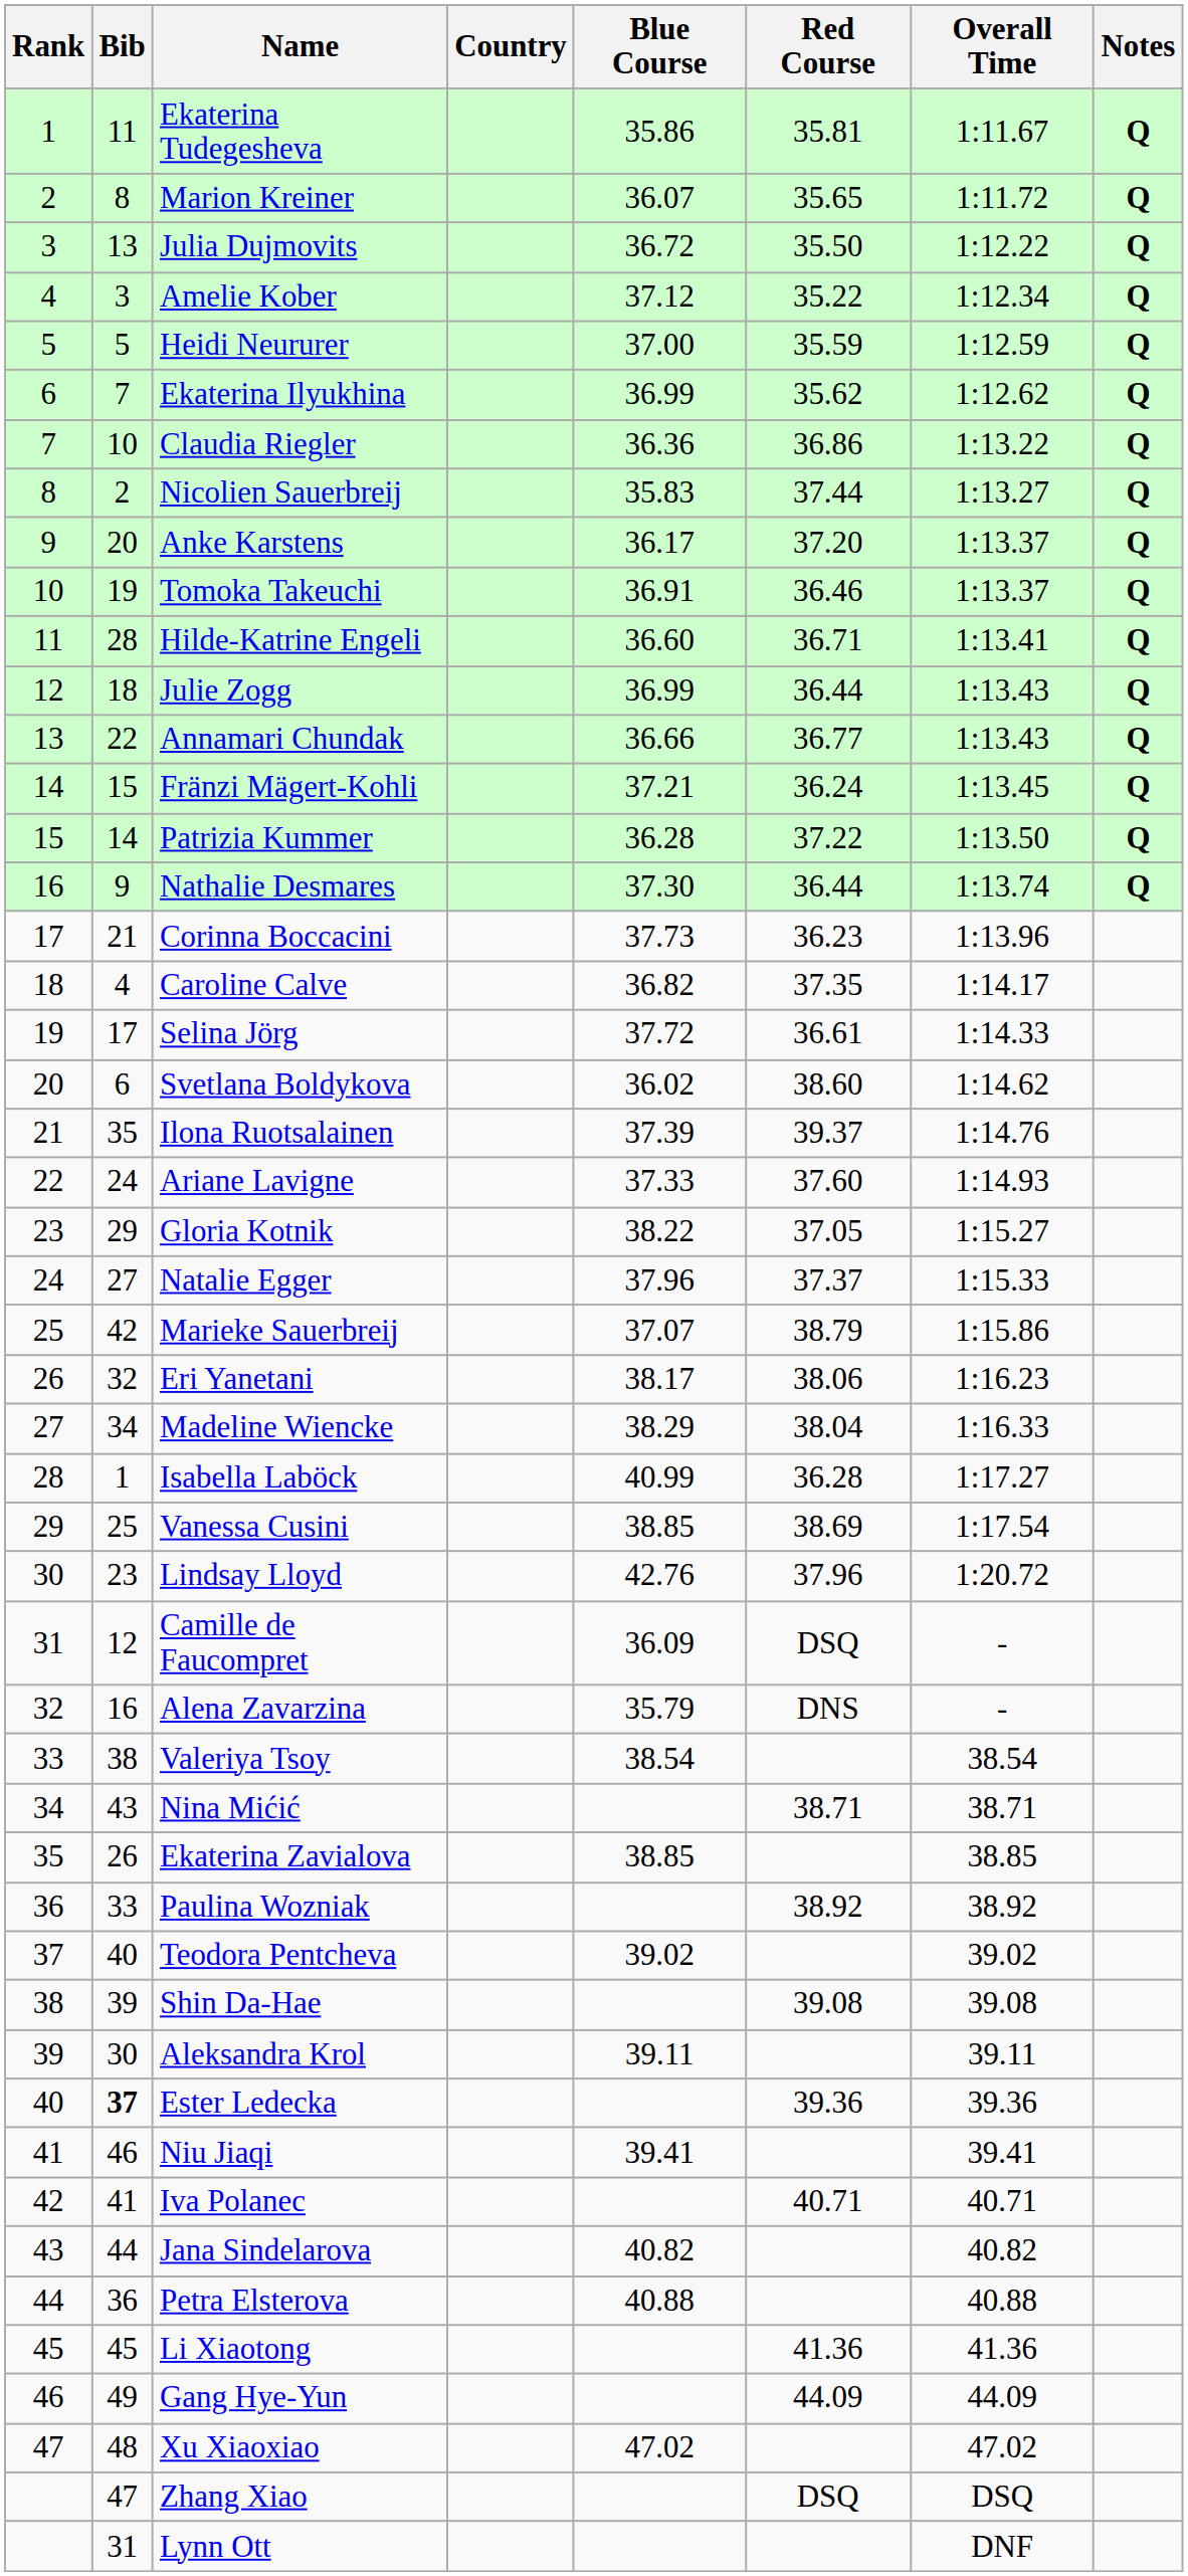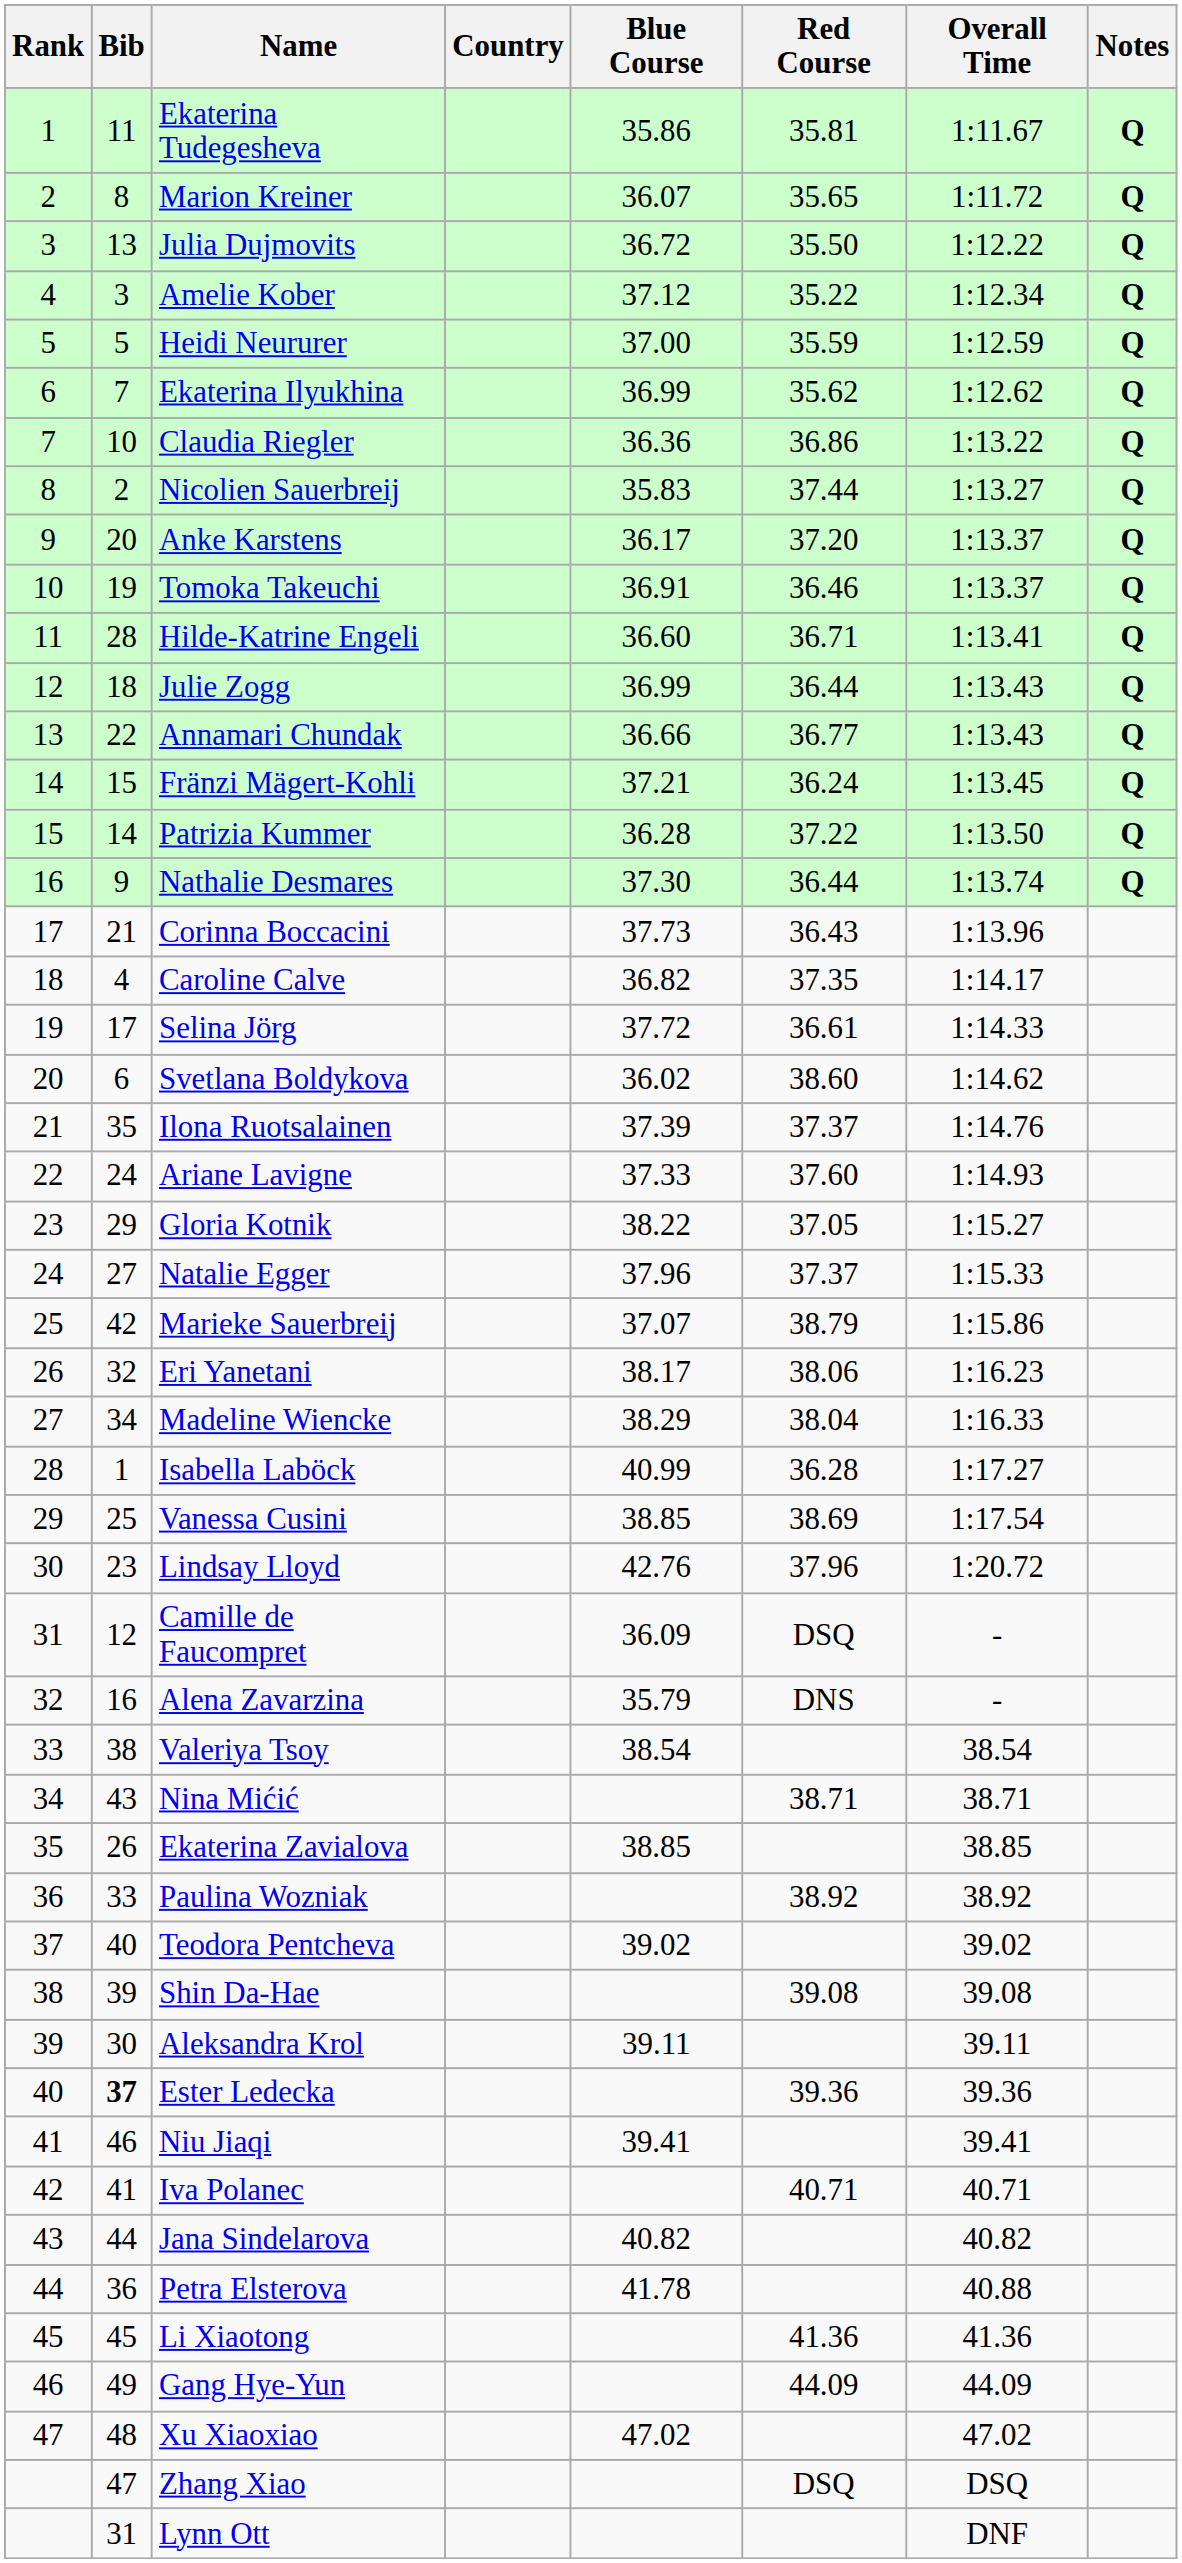 <table class="wikitable sortable" style="text-align:center">
 <tr>
 <th>Rank</th>
 <th>Bib</th>
 <th>Name</th>
 <th>Country</th>
 <th>Blue Course</th>
 <th>Red Course</th>
 <th>Overall Time</th>
 <th>Notes</th>
 </tr>
 <tr bgcolor="#ccffcc">
 <td>1</td>
 <td>11</td>
 <td align=left><a href='#'>Ekaterina Tudegesheva</a></td>
 <td align=left></td>
 <td>35.86</td>
 <td>35.81</td>
 <td>1:11.67</td>
 <td><strong>Q</strong></td>
 </tr>
 <tr bgcolor="#ccffcc">
 <td>2</td>
 <td>8</td>
 <td align=left><a href='#'>Marion Kreiner</a></td>
 <td align=left></td>
 <td>36.07</td>
 <td>35.65</td>
 <td>1:11.72</td>
 <td><strong>Q</strong></td>
 </tr>
 <tr bgcolor="#ccffcc">
 <td>3</td>
 <td>13</td>
 <td align=left><a href='#'>Julia Dujmovits</a></td>
 <td align=left></td>
 <td>36.72</td>
 <td>35.50</td>
 <td>1:12.22</td>
 <td><strong>Q</strong></td>
 </tr>
 <tr bgcolor="#ccffcc">
 <td>4</td>
 <td>3</td>
 <td align=left><a href='#'>Amelie Kober</a></td>
 <td align=left></td>
 <td>37.12</td>
 <td>35.22</td>
 <td>1:12.34</td>
 <td><strong>Q</strong></td>
 </tr>
 <tr bgcolor="#ccffcc">
 <td>5</td>
 <td>5</td>
 <td align=left><a href='#'>Heidi Neururer</a></td>
 <td align=left></td>
 <td>37.00</td>
 <td>35.59</td>
 <td>1:12.59</td>
 <td><strong>Q</strong></td>
 </tr>
 <tr bgcolor="#ccffcc">
 <td>6</td>
 <td>7</td>
 <td align=left><a href='#'>Ekaterina Ilyukhina</a></td>
 <td align=left></td>
 <td>36.99</td>
 <td>35.62</td>
 <td>1:12.62</td>
 <td><strong>Q</strong></td>
 </tr>
 <tr bgcolor="#ccffcc">
 <td>7</td>
 <td>10</td>
 <td align=left><a href='#'>Claudia Riegler</a></td>
 <td align=left></td>
 <td>36.36</td>
 <td>36.86</td>
 <td>1:13.22</td>
 <td><strong>Q</strong></td>
 </tr>
 <tr bgcolor="#ccffcc">
 <td>8</td>
 <td>2</td>
 <td align=left><a href='#'>Nicolien Sauerbreij</a></td>
 <td align=left></td>
 <td>35.83</td>
 <td>37.44</td>
 <td>1:13.27</td>
 <td><strong>Q</strong></td>
 </tr>
 <tr bgcolor="#ccffcc">
 <td>9</td>
 <td>20</td>
 <td align=left><a href='#'>Anke Karstens</a></td>
 <td align=left></td>
 <td>36.17</td>
 <td>37.20</td>
 <td>1:13.37</td>
 <td><strong>Q</strong></td>
 </tr>
 <tr bgcolor="#ccffcc">
 <td>10</td>
 <td>19</td>
 <td align=left><a href='#'>Tomoka Takeuchi</a></td>
 <td align=left></td>
 <td>36.91</td>
 <td>36.46</td>
 <td>1:13.37</td>
 <td><strong>Q</strong></td>
 </tr>
 <tr bgcolor="#ccffcc">
 <td>11</td>
 <td>28</td>
 <td align=left><a href='#'>Hilde-Katrine Engeli</a></td>
 <td align=left></td>
 <td>36.60</td>
 <td>36.71</td>
 <td>1:13.41</td>
 <td><strong>Q</strong></td>
 </tr>
 <tr bgcolor="#ccffcc">
 <td>12</td>
 <td>18</td>
 <td align=left><a href='#'>Julie Zogg</a></td>
 <td align=left></td>
 <td>36.99</td>
 <td>36.44</td>
 <td>1:13.43</td>
 <td><strong>Q</strong></td>
 </tr>
 <tr bgcolor="#ccffcc">
 <td>13</td>
 <td>22</td>
 <td align=left><a href='#'>Annamari Chundak</a></td>
 <td align=left></td>
 <td>36.66</td>
 <td>36.77</td>
 <td>1:13.43</td>
 <td><strong>Q</strong></td>
 </tr>
 <tr bgcolor="#ccffcc">
 <td>14</td>
 <td>15</td>
 <td align=left><a href='#'>Fränzi Mägert-Kohli</a></td>
 <td align=left></td>
 <td>37.21</td>
 <td>36.24</td>
 <td>1:13.45</td>
 <td><strong>Q</strong></td>
 </tr>
 <tr bgcolor="#ccffcc">
 <td>15</td>
 <td>14</td>
 <td align=left><a href='#'>Patrizia Kummer</a></td>
 <td align=left></td>
 <td>36.28</td>
 <td>37.22</td>
 <td>1:13.50</td>
 <td><strong>Q</strong></td>
 </tr>
 <tr bgcolor="#ccffcc">
 <td>16</td>
 <td>9</td>
 <td align=left><a href='#'>Nathalie Desmares</a></td>
 <td align=left></td>
 <td>37.30</td>
 <td>36.44</td>
 <td>1:13.74</td>
 <td><strong>Q</strong></td>
 </tr>
 <tr>
 <td>17</td>
 <td>21</td>
 <td align=left><a href='#'>Corinna Boccacini</a></td>
 <td align=left></td>
 <td>37.73</td>
-<td>36.23</td>
+<td>36.43</td>
 <td>1:13.96</td>
 <td></td>
 </tr>
 <tr>
 <td>18</td>
 <td>4</td>
 <td align=left><a href='#'>Caroline Calve</a></td>
 <td align=left></td>
 <td>36.82</td>
 <td>37.35</td>
 <td>1:14.17</td>
 <td></td>
 </tr>
 <tr>
 <td>19</td>
 <td>17</td>
 <td align=left><a href='#'>Selina Jörg</a></td>
 <td align=left></td>
 <td>37.72</td>
 <td>36.61</td>
 <td>1:14.33</td>
 <td></td>
 </tr>
 <tr>
 <td>20</td>
 <td>6</td>
 <td align=left><a href='#'>Svetlana Boldykova</a></td>
 <td align=left></td>
 <td>36.02</td>
 <td>38.60</td>
 <td>1:14.62</td>
 <td></td>
 </tr>
 <tr>
 <td>21</td>
 <td>35</td>
 <td align=left><a href='#'>Ilona Ruotsalainen</a></td>
 <td align=left></td>
 <td>37.39</td>
-<td>39.37</td>
+<td>37.37</td>
 <td>1:14.76</td>
 <td></td>
 </tr>
 <tr>
 <td>22</td>
 <td>24</td>
 <td align=left><a href='#'>Ariane Lavigne</a></td>
 <td align=left></td>
 <td>37.33</td>
 <td>37.60</td>
 <td>1:14.93</td>
 <td></td>
 </tr>
 <tr>
 <td>23</td>
 <td>29</td>
 <td align=left><a href='#'>Gloria Kotnik</a></td>
 <td align=left></td>
 <td>38.22</td>
 <td>37.05</td>
 <td>1:15.27</td>
 <td></td>
 </tr>
 <tr>
 <td>24</td>
 <td>27</td>
 <td align=left><a href='#'>Natalie Egger</a></td>
 <td align=left></td>
 <td>37.96</td>
 <td>37.37</td>
 <td>1:15.33</td>
 <td></td>
 </tr>
 <tr>
 <td>25</td>
 <td>42</td>
 <td align=left><a href='#'>Marieke Sauerbreij</a></td>
 <td align=left></td>
 <td>37.07</td>
 <td>38.79</td>
 <td>1:15.86</td>
 <td></td>
 </tr>
 <tr>
 <td>26</td>
 <td>32</td>
 <td align=left><a href='#'>Eri Yanetani</a></td>
 <td align=left></td>
 <td>38.17</td>
 <td>38.06</td>
 <td>1:16.23</td>
 <td></td>
 </tr>
 <tr>
 <td>27</td>
 <td>34</td>
 <td align=left><a href='#'>Madeline Wiencke</a></td>
 <td align=left></td>
 <td>38.29</td>
 <td>38.04</td>
 <td>1:16.33</td>
 <td></td>
 </tr>
 <tr>
 <td>28</td>
 <td>1</td>
 <td align=left><a href='#'>Isabella Laböck</a></td>
 <td align=left></td>
 <td>40.99</td>
 <td>36.28</td>
 <td>1:17.27</td>
 <td></td>
 </tr>
 <tr>
 <td>29</td>
 <td>25</td>
 <td align=left><a href='#'>Vanessa Cusini</a></td>
 <td align=left></td>
 <td>38.85</td>
 <td>38.69</td>
 <td>1:17.54</td>
 <td></td>
 </tr>
 <tr>
 <td>30</td>
 <td>23</td>
 <td align=left><a href='#'>Lindsay Lloyd</a></td>
 <td align=left></td>
 <td>42.76</td>
 <td>37.96</td>
 <td>1:20.72</td>
 <td></td>
 </tr>
 <tr>
 <td>31</td>
 <td>12</td>
 <td align=left><a href='#'>Camille de Faucompret</a></td>
 <td align=left></td>
 <td>36.09</td>
 <td>DSQ</td>
 <td>-</td>
 <td></td>
 </tr>
 <tr>
 <td>32</td>
 <td>16</td>
 <td align=left><a href='#'>Alena Zavarzina</a></td>
 <td align=left></td>
 <td>35.79</td>
 <td>DNS</td>
 <td>-</td>
 <td></td>
 </tr>
 <tr>
 <td>33</td>
 <td>38</td>
 <td align=left><a href='#'>Valeriya Tsoy</a></td>
 <td align=left></td>
 <td>38.54</td>
 <td></td>
 <td>38.54</td>
 <td></td>
 </tr>
 <tr>
 <td>34</td>
 <td>43</td>
 <td align=left><a href='#'>Nina Mićić</a></td>
 <td align=left></td>
 <td></td>
 <td>38.71</td>
 <td>38.71</td>
 <td></td>
 </tr>
 <tr>
 <td>35</td>
 <td>26</td>
 <td align=left><a href='#'>Ekaterina Zavialova</a></td>
 <td align=left></td>
 <td>38.85</td>
 <td></td>
 <td>38.85</td>
 <td></td>
 </tr>
 <tr>
 <td>36</td>
 <td>33</td>
 <td align=left><a href='#'>Paulina Wozniak</a></td>
 <td align=left></td>
 <td></td>
 <td>38.92</td>
 <td>38.92</td>
 <td></td>
 </tr>
 <tr>
 <td>37</td>
 <td>40</td>
 <td align=left><a href='#'>Teodora Pentcheva</a></td>
 <td align=left></td>
 <td>39.02</td>
 <td></td>
 <td>39.02</td>
 <td></td>
 </tr>
 <tr>
 <td>38</td>
 <td>39</td>
 <td align=left><a href='#'>Shin Da-Hae</a></td>
 <td align=left></td>
 <td></td>
 <td>39.08</td>
 <td>39.08</td>
 <td></td>
 </tr>
 <tr>
 <td>39</td>
 <td>30</td>
 <td align=left><a href='#'>Aleksandra Krol</a></td>
 <td align=left></td>
 <td>39.11</td>
 <td></td>
 <td>39.11</td>
 <td></td>
 </tr>
 <tr>
 <td>40</td>
 <td><strong>37</strong></td>
 <td align=left><a href='#'>Ester Ledecka</a></td>
 <td align=left></td>
 <td></td>
 <td>39.36</td>
 <td>39.36</td>
 <td></td>
 </tr>
 <tr>
 <td>41</td>
 <td>46</td>
 <td align=left><a href='#'>Niu Jiaqi</a></td>
 <td align=left></td>
 <td>39.41</td>
 <td></td>
 <td>39.41</td>
 <td></td>
 </tr>
 <tr>
 <td>42</td>
 <td>41</td>
 <td align=left><a href='#'>Iva Polanec</a></td>
 <td align=left></td>
 <td></td>
 <td>40.71</td>
 <td>40.71</td>
 <td></td>
 </tr>
 <tr>
 <td>43</td>
 <td>44</td>
 <td align=left><a href='#'>Jana Sindelarova</a></td>
 <td align=left></td>
 <td>40.82</td>
 <td></td>
 <td>40.82</td>
 <td></td>
 </tr>
 <tr>
 <td>44</td>
 <td>36</td>
 <td align=left><a href='#'>Petra Elsterova</a></td>
 <td align=left></td>
-<td>40.88</td>
+<td>41.78</td>
 <td></td>
 <td>40.88</td>
 <td></td>
 </tr>
 <tr>
 <td>45</td>
 <td>45</td>
 <td align=left><a href='#'>Li Xiaotong</a></td>
 <td align=left></td>
 <td></td>
 <td>41.36</td>
 <td>41.36</td>
 <td></td>
 </tr>
 <tr>
 <td>46</td>
 <td>49</td>
 <td align=left><a href='#'>Gang Hye-Yun</a></td>
 <td align=left></td>
 <td></td>
 <td>44.09</td>
 <td>44.09</td>
 <td></td>
 </tr>
 <tr>
 <td>47</td>
 <td>48</td>
 <td align=left><a href='#'>Xu Xiaoxiao</a></td>
 <td align=left></td>
 <td>47.02</td>
 <td></td>
 <td>47.02</td>
 <td></td>
 </tr>
 <tr>
 <td></td>
 <td>47</td>
 <td align=left><a href='#'>Zhang Xiao</a></td>
 <td align=left></td>
 <td></td>
 <td>DSQ</td>
 <td>DSQ</td>
 <td></td>
 </tr>
 <tr>
 <td></td>
 <td>31</td>
 <td align=left><a href='#'>Lynn Ott</a></td>
 <td align=left></td>
 <td></td>
 <td></td>
 <td>DNF</td>
 <td></td>
 </tr>
 </table>
